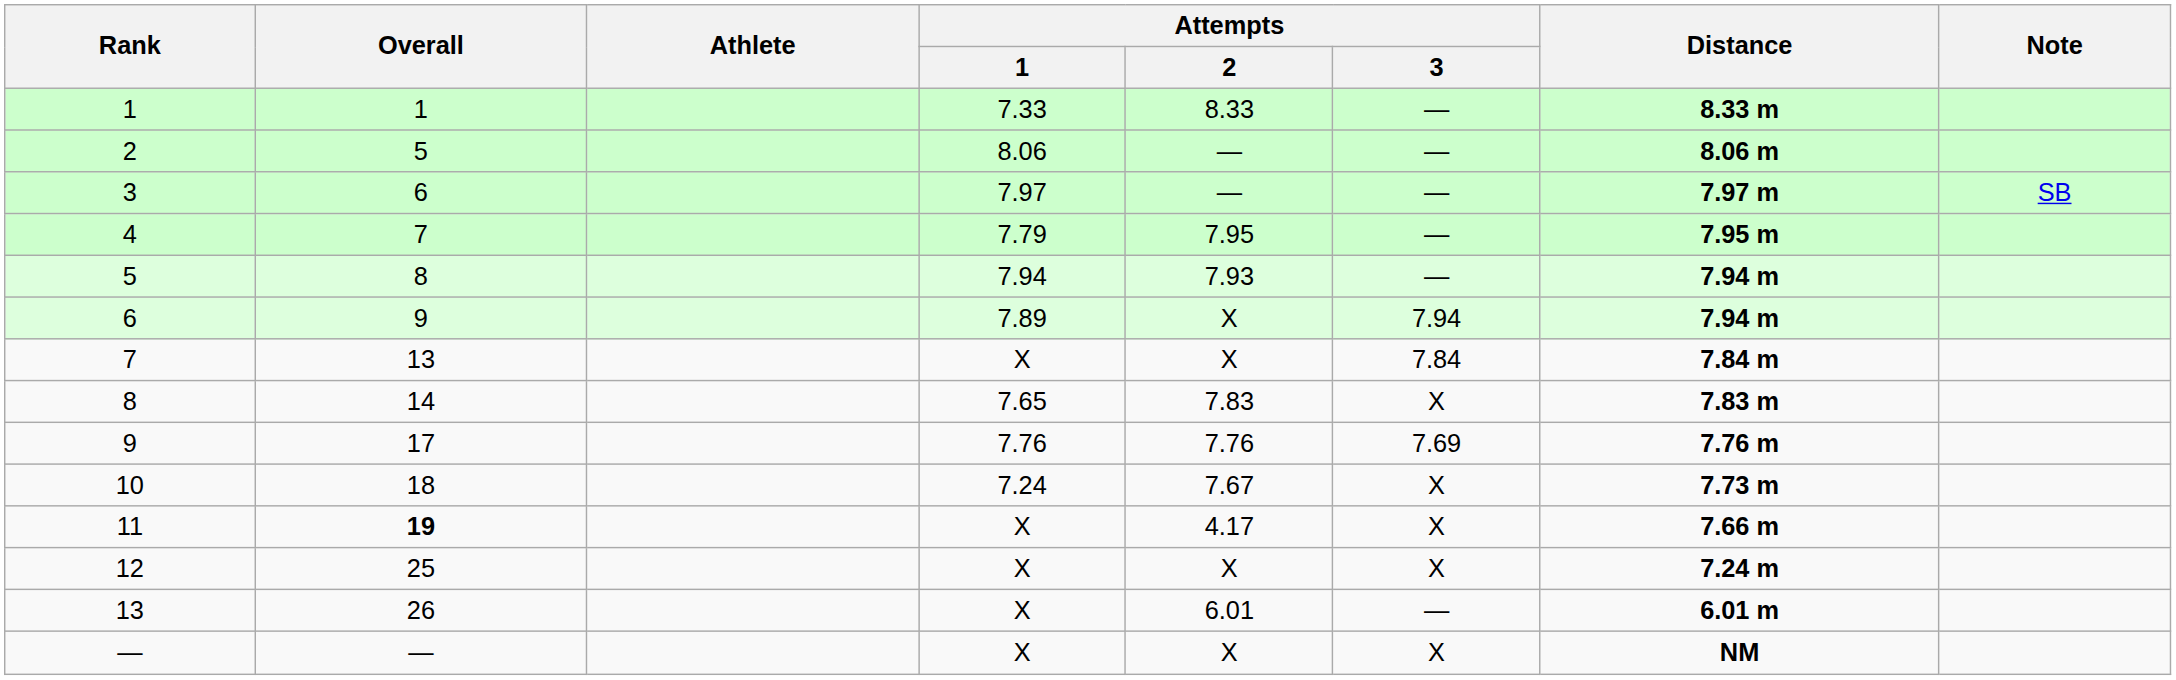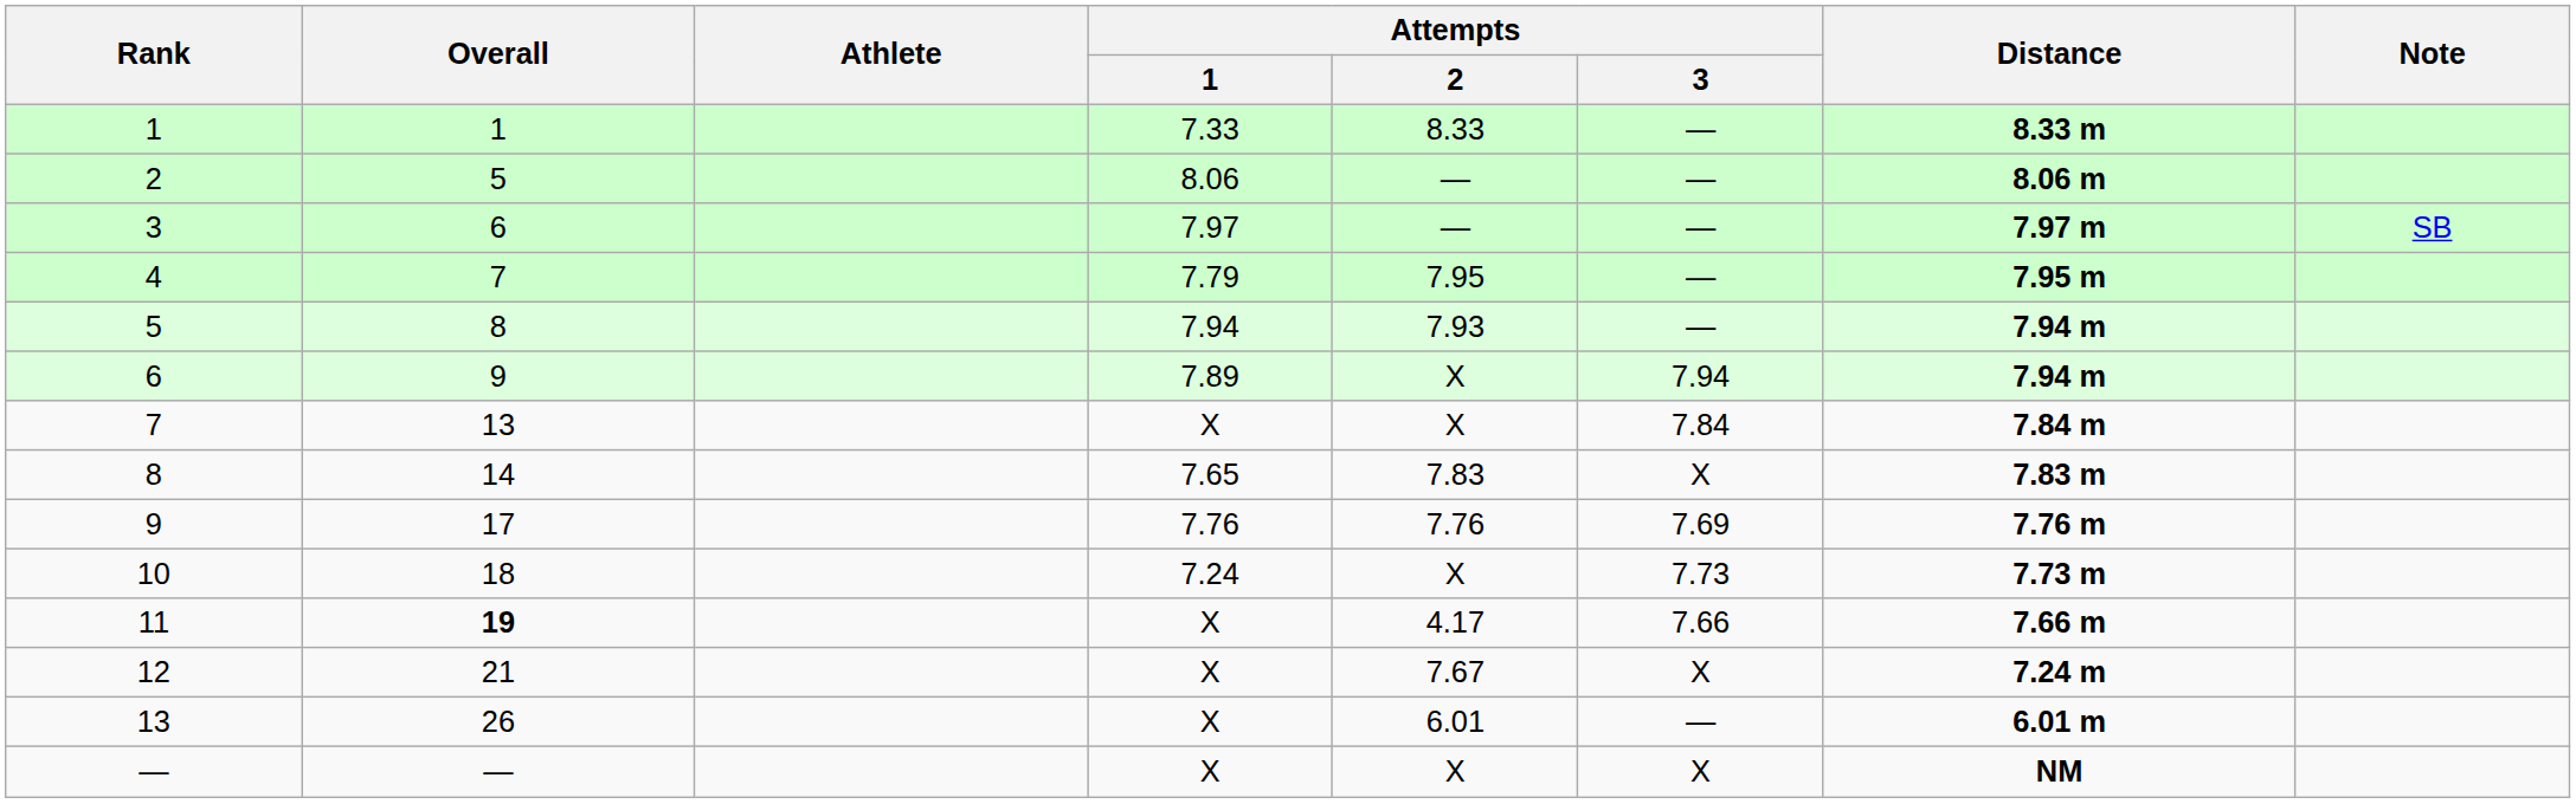 <table class="wikitable" style=" text-align:center; font-size:110%;" width="95%">
 <tr>
 <th rowspan="2">Rank</th>
 <th rowspan="2">Overall</th>
 <th rowspan="2">Athlete</th>
 <th colspan="3">Attempts</th>
 <th rowspan="2">Distance</th>
 <th rowspan="2">Note</th>
 </tr>
 <tr>
 <th>1</th>
 <th>2</th>
 <th>3</th>
 </tr>
 <tr style="background:#ccffcc;">
 <td>1</td>
 <td>1</td>
 <td align=left></td>
 <td>7.33</td>
 <td>8.33</td>
 <td>—</td>
 <td><strong>8.33 m </strong></td>
 <td></td>
 </tr>
 <tr style="background:#ccffcc;">
 <td>2</td>
 <td>5</td>
 <td align=left></td>
 <td>8.06</td>
 <td>—</td>
 <td>—</td>
 <td><strong>8.06 m </strong></td>
 <td></td>
 </tr>
 <tr style="background:#ccffcc;">
 <td>3</td>
 <td>6</td>
 <td align=left></td>
 <td>7.97</td>
 <td>—</td>
 <td>—</td>
 <td><strong>7.97 m </strong></td>
 <td><a href='#'>SB</a></td>
 </tr>
 <tr style="background:#ccffcc;">
 <td>4</td>
 <td>7</td>
 <td align=left></td>
 <td>7.79</td>
 <td>7.95</td>
 <td>—</td>
 <td><strong>7.95 m </strong></td>
 <td></td>
 </tr>
 <tr style="background:#ddffdd;">
 <td>5</td>
 <td>8</td>
 <td align=left></td>
 <td>7.94</td>
 <td>7.93</td>
 <td>—</td>
 <td><strong>7.94 m </strong></td>
 <td></td>
 </tr>
 <tr style="background:#ddffdd;">
 <td>6</td>
 <td>9</td>
 <td align=left></td>
 <td>7.89</td>
 <td>X</td>
 <td>7.94</td>
 <td><strong>7.94 m </strong></td>
 <td></td>
 </tr>
 <tr>
 <td>7</td>
 <td>13</td>
 <td align=left></td>
 <td>X</td>
 <td>X</td>
 <td>7.84</td>
 <td><strong>7.84 m </strong></td>
 <td></td>
 </tr>
 <tr>
 <td>8</td>
 <td>14</td>
 <td align=left></td>
 <td>7.65</td>
 <td>7.83</td>
 <td>X</td>
 <td><strong>7.83 m </strong></td>
 <td></td>
 </tr>
 <tr>
 <td>9</td>
 <td>17</td>
 <td align=left></td>
 <td>7.76</td>
 <td>7.76</td>
 <td>7.69</td>
 <td><strong>7.76 m </strong></td>
 <td></td>
 </tr>
 <tr>
 <td>10</td>
 <td>18</td>
 <td align=left></td>
 <td>7.24</td>
-<td>7.67</td>
 <td>X</td>
+<td>7.73</td>
 <td><strong>7.73 m </strong></td>
 <td></td>
 </tr>
 <tr>
 <td>11</td>
 <td><strong>19</strong></td>
 <td align=left></td>
 <td>X</td>
 <td>4.17</td>
-<td>X</td>
+<td>7.66</td>
 <td><strong>7.66 m </strong></td>
 <td></td>
 </tr>
 <tr>
 <td>12</td>
-<td>25</td>
+<td>21</td>
 <td align=left></td>
 <td>X</td>
-<td>X</td>
+<td>7.67</td>
 <td>X</td>
 <td><strong>7.24 m </strong></td>
 <td></td>
 </tr>
 <tr>
 <td>13</td>
 <td>26</td>
 <td align=left></td>
 <td>X</td>
 <td>6.01</td>
 <td>—</td>
 <td><strong>6.01 m </strong></td>
 <td></td>
 </tr>
 <tr>
 <td>—</td>
 <td>—</td>
 <td align=left></td>
 <td>X</td>
 <td>X</td>
 <td>X</td>
 <td><strong>NM  </strong></td>
 <td></td>
 </tr>
 </table>
